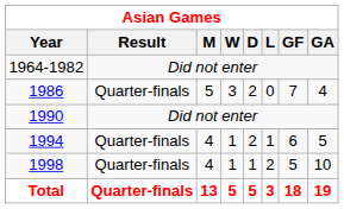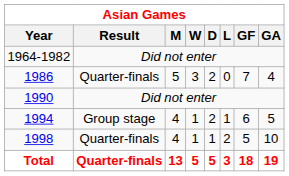 <table class="wikitable" style="text-align: center;">
 <tr style="color:red;">
 <th colspan="8" style="background:#ffffff;">Asian Games</th>
 </tr>
 <tr>
 <th>Year</th>
 <th>Result</th>
 <th>M</th>
 <th>W</th>
 <th>D</th>
 <th>L</th>
 <th>GF</th>
 <th>GA</th>
 </tr>
 <tr>
 <td>1964-1982</td>
 <td colspan="7"><em>Did not enter</em></td>
 </tr>
 <tr>
 <td> <a href='#'>1986</a></td>
 <td>Quarter-finals</td>
 <td>5</td>
 <td>3</td>
 <td>2</td>
 <td>0</td>
 <td>7</td>
 <td>4</td>
 </tr>
 <tr>
 <td> <a href='#'>1990</a></td>
 <td colspan=7><em>Did not enter</em></td>
 </tr>
 <tr>
 <td> <a href='#'>1994</a></td>
-<td>Quarter-finals</td>
+<td>Group stage</td>
 <td>4</td>
 <td>1</td>
 <td>2</td>
 <td>1</td>
 <td>6</td>
 <td>5</td>
 </tr>
 <tr>
 <td> <a href='#'>1998</a></td>
 <td>Quarter-finals</td>
 <td>4</td>
 <td>1</td>
 <td>1</td>
 <td>2</td>
 <td>5</td>
 <td>10</td>
 </tr>
 <tr style="color:red;">
 <th style="background:#ffffff;"><strong>Total</strong></th>
 <th style="background:#ffffff;">Quarter-finals</th>
 <th style="background:#ffffff;"><strong>13</strong></th>
 <th style="background:#ffffff;"><strong>5</strong></th>
 <th style="background:#ffffff;"><strong>5</strong></th>
 <th style="background:#ffffff;"><strong>3</strong></th>
 <th style="background:#ffffff;"><strong>18</strong></th>
 <th style="background:#ffffff;"><strong>19</strong></th>
 </tr>
 </table>
